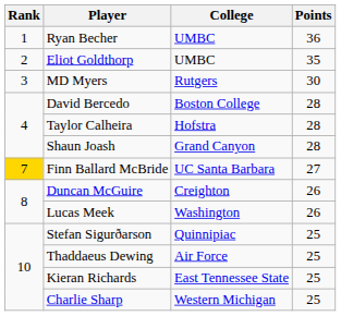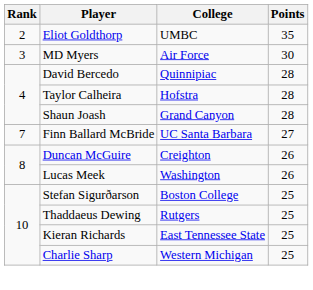 <table class="wikitable" style="text-align:center">
 <tr>
 <th>Rank</th>
 <th>Player</th>
 <th>College</th>
 <th>Points</th>
-</tr>
-<tr>
-<td>1</td>
-<td align="left"> Ryan Becher</td>
-<td align="left"><a href='#'>UMBC</a></td>
-<td>36</td>
 </tr>
 <tr>
 <td>2</td>
 <td align="left"> <a href='#'>Eliot Goldthorp</a></td>
 <td align="left">UMBC</td>
 <td>35</td>
 </tr>
 <tr>
 <td>3</td>
 <td align="left"> MD Myers</td>
-<td align="left"><a href='#'>Rutgers</a></td>
+<td align="left"><a href='#'>Air Force</a></td>
 <td>30</td>
 </tr>
 <tr>
 <td rowspan="3">4</td>
 <td align="left"> David Bercedo</td>
-<td align="left"><a href='#'>Boston College</a></td>
+<td align="left"><a href='#'>Quinnipiac</a></td>
 <td>28</td>
 </tr>
 <tr>
 <td align="left"> Taylor Calheira</td>
 <td align="left"><a href='#'>Hofstra</a></td>
 <td>28</td>
 </tr>
 <tr>
 <td align="left"> Shaun Joash</td>
 <td align="left"><a href='#'>Grand Canyon</a></td>
 <td>28</td>
 </tr>
 <tr>
-<td style="background: gold;">7</td>
+<td>7</td>
 <td align="left"> Finn Ballard McBride</td>
 <td align="left"><a href='#'>UC Santa Barbara</a></td>
 <td>27</td>
 </tr>
 <tr>
 <td rowspan="2">8</td>
 <td align="left"> <a href='#'>Duncan McGuire</a></td>
 <td align="left"><a href='#'>Creighton</a></td>
 <td>26</td>
 </tr>
 <tr>
 <td align="left"> Lucas Meek</td>
 <td align="left"><a href='#'>Washington</a></td>
 <td>26</td>
 </tr>
 <tr>
 <td rowspan="4">10</td>
 <td align="left"> Stefan Sigurðarson</td>
-<td align="left"><a href='#'>Quinnipiac</a></td>
+<td align="left"><a href='#'>Boston College</a></td>
 <td>25</td>
 </tr>
 <tr>
 <td align="left"> Thaddaeus Dewing</td>
-<td align="left"><a href='#'>Air Force</a></td>
+<td align="left"><a href='#'>Rutgers</a></td>
 <td>25</td>
 </tr>
 <tr>
 <td align="left"> Kieran Richards</td>
 <td align="left"><a href='#'>East Tennessee State</a></td>
 <td>25</td>
 </tr>
 <tr>
 <td align="left"> <a href='#'>Charlie Sharp</a></td>
 <td align="left"><a href='#'>Western Michigan</a></td>
 <td>25</td>
 </tr>
 </table>
